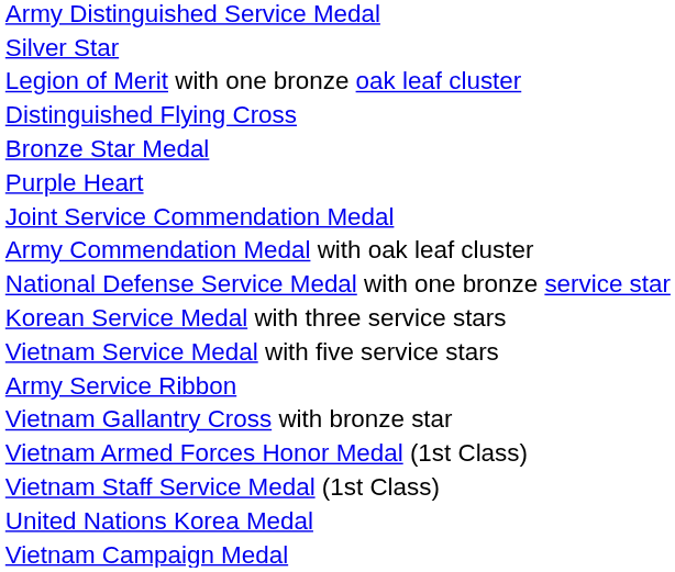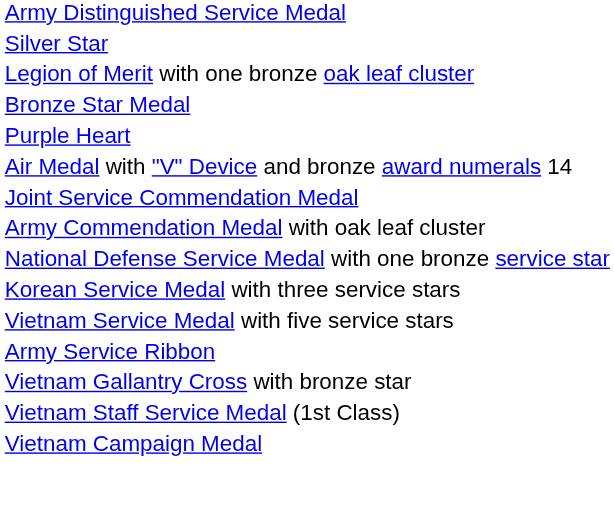 <table>
 <tr>
 <td></td>
 <td><a href='#'>Army Distinguished Service Medal</a></td>
 </tr>
 <tr>
 <td></td>
 <td><a href='#'>Silver Star</a></td>
 </tr>
 <tr>
 <td></td>
 <td><a href='#'>Legion of Merit</a> with one bronze <a href='#'>oak leaf cluster</a></td>
 </tr>
 <tr>
 <td></td>
-<td><a href='#'>Distinguished Flying Cross</a></td>
-</tr>
-<tr>
-<td></td>
 <td><a href='#'>Bronze Star Medal</a></td>
 </tr>
 <tr>
 <td></td>
 <td><a href='#'>Purple Heart</a></td>
+</tr>
+<tr>
+<td><span></span><span></span><span></span></td>
+<td><a href='#'>Air Medal</a> with <a href='#'>"V" Device</a> and bronze <a href='#'>award numerals</a> 14</td>
 </tr>
 <tr>
 <td></td>
 <td><a href='#'>Joint Service Commendation Medal</a></td>
 </tr>
 <tr>
 <td></td>
 <td><a href='#'>Army Commendation Medal</a> with oak leaf cluster</td>
 </tr>
 <tr>
 <td></td>
 <td><a href='#'>National Defense Service Medal</a> with one bronze <a href='#'>service star</a></td>
 </tr>
 <tr>
 <td></td>
 <td><a href='#'>Korean Service Medal</a> with three service stars</td>
 </tr>
 <tr>
 <td></td>
 <td><a href='#'>Vietnam Service Medal</a> with five service stars</td>
 </tr>
 <tr>
 <td></td>
 <td><a href='#'>Army Service Ribbon</a></td>
 </tr>
 <tr>
 <td><span></span></td>
 <td><a href='#'>Vietnam Gallantry Cross</a> with bronze star</td>
 </tr>
 <tr>
 <td></td>
-<td><a href='#'>Vietnam Armed Forces Honor Medal</a> (1st Class)</td>
-</tr>
-<tr>
-<td></td>
 <td><a href='#'>Vietnam Staff Service Medal</a> (1st Class)</td>
-</tr>
-<tr>
-<td></td>
-<td><a href='#'>United Nations Korea Medal</a></td>
 </tr>
 <tr>
 <td></td>
 <td><a href='#'>Vietnam Campaign Medal</a></td>
 </tr>
 </table>
